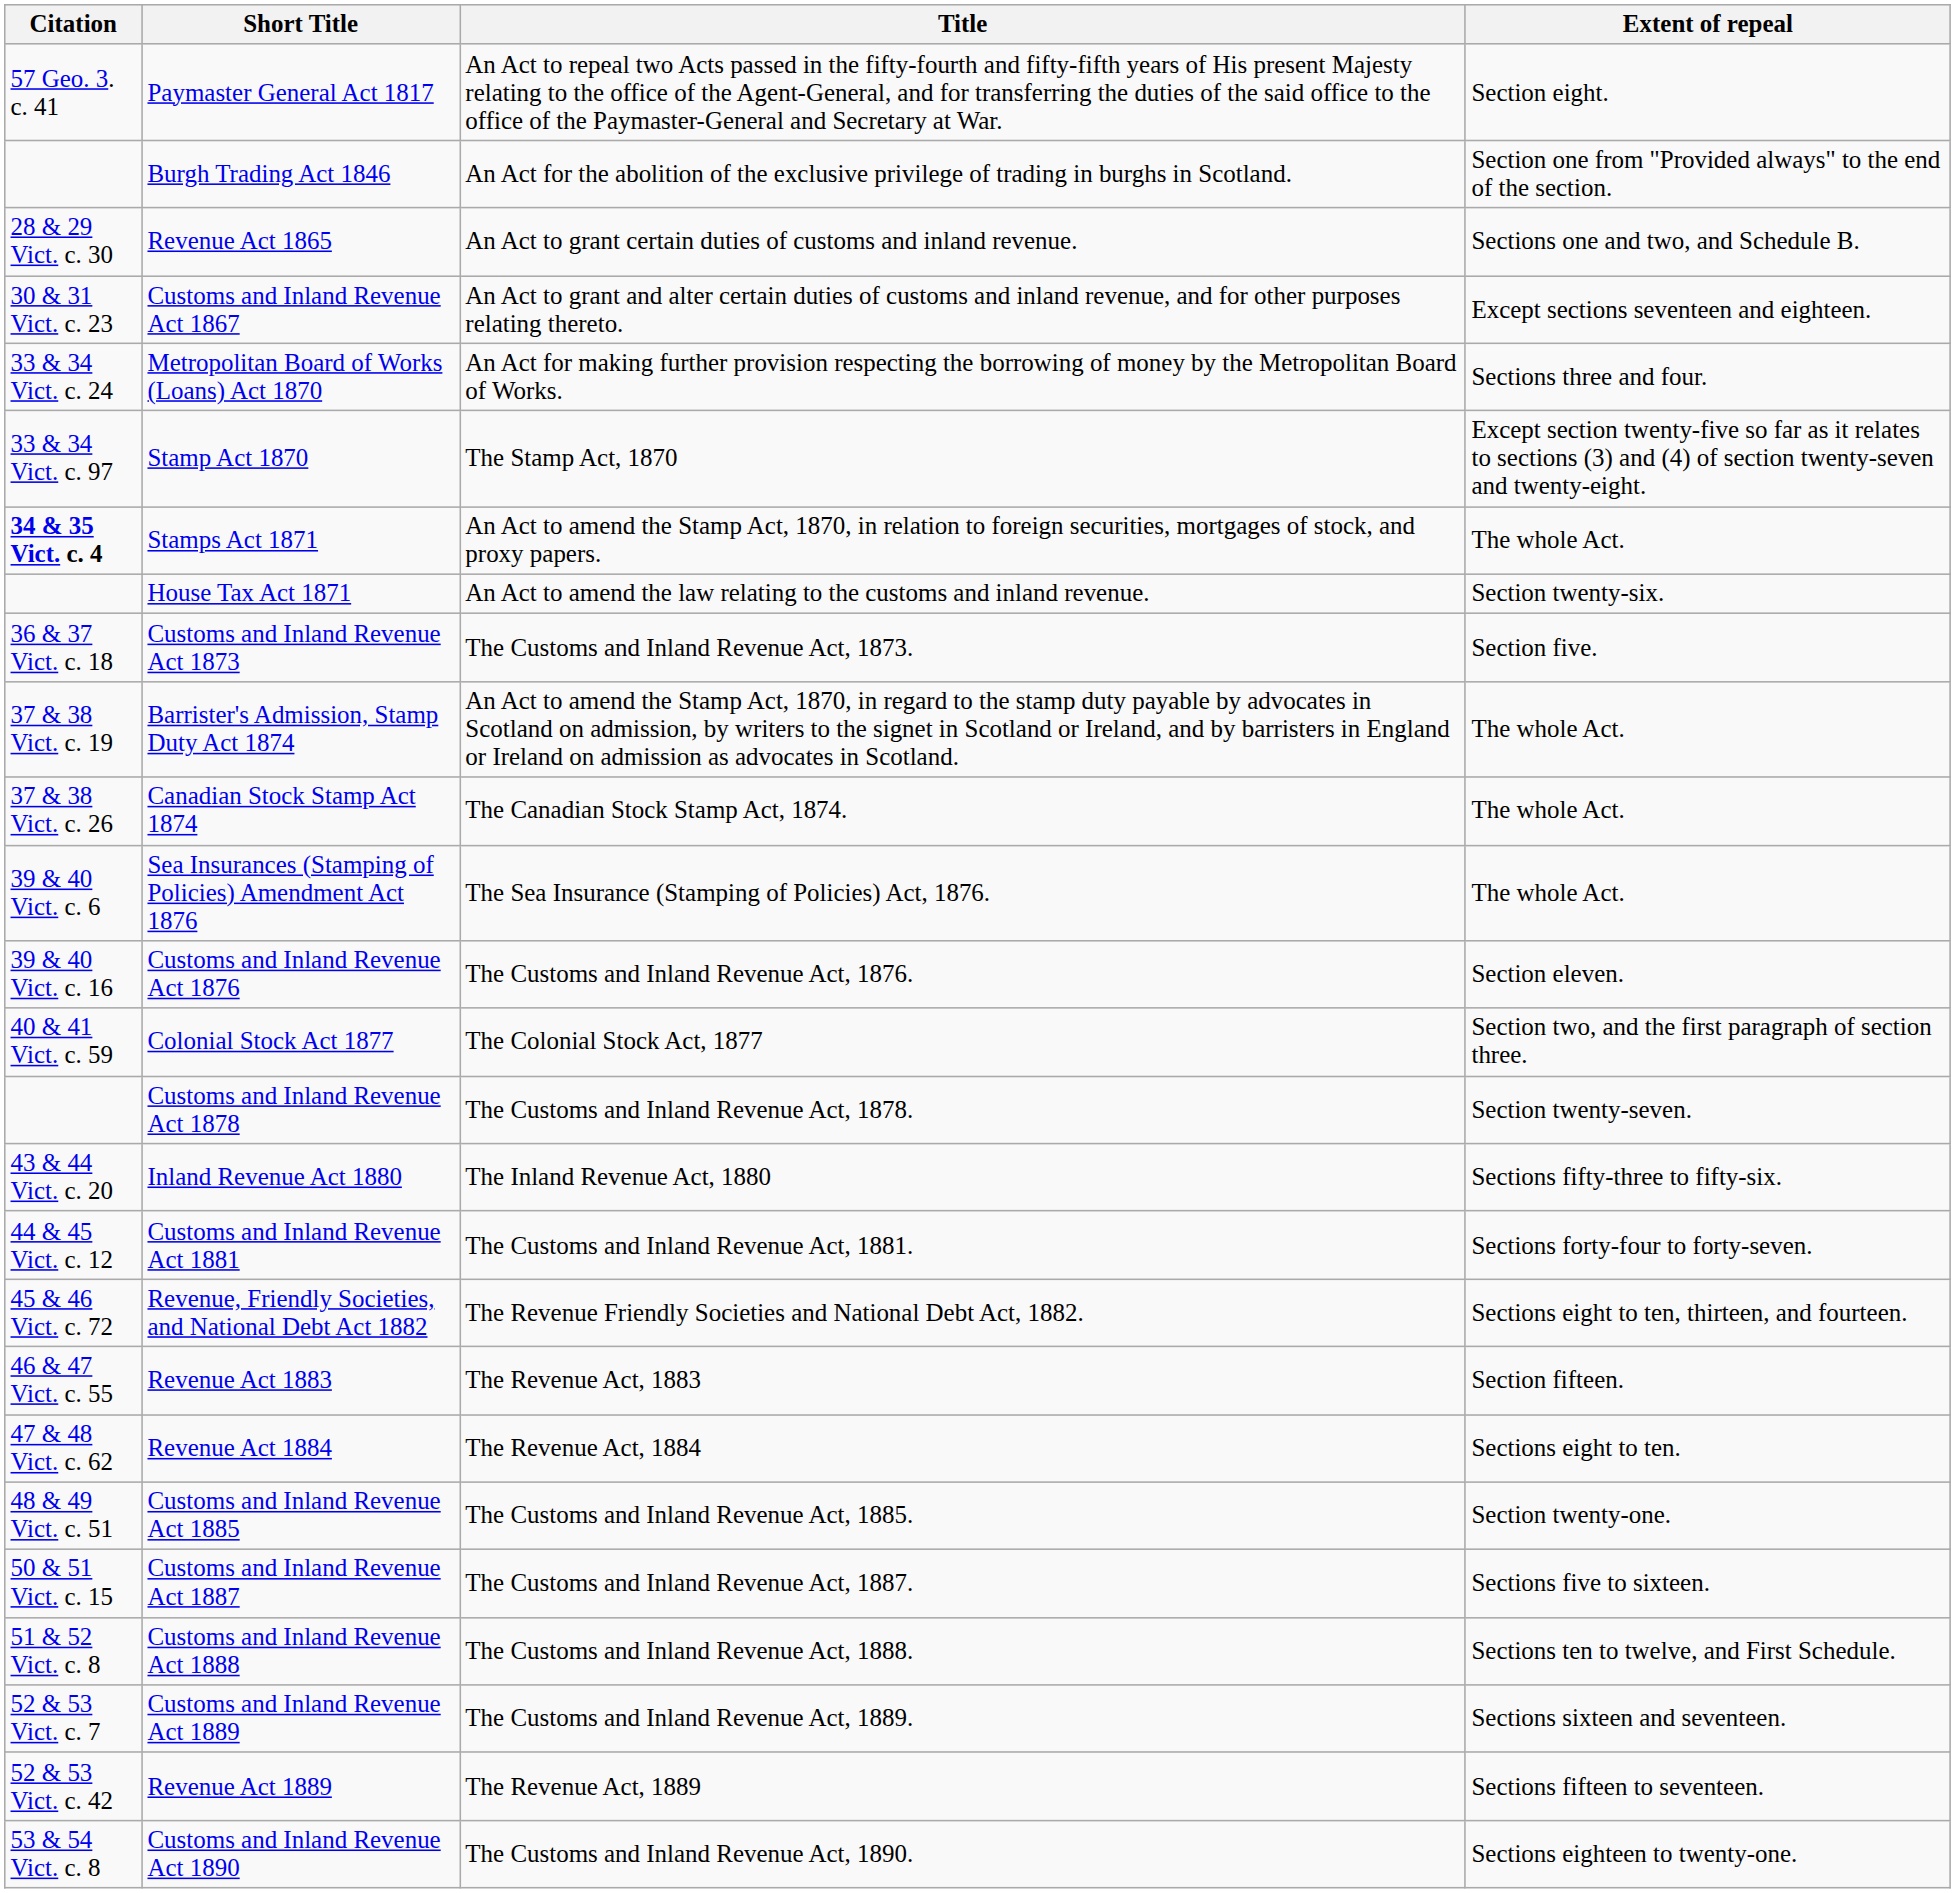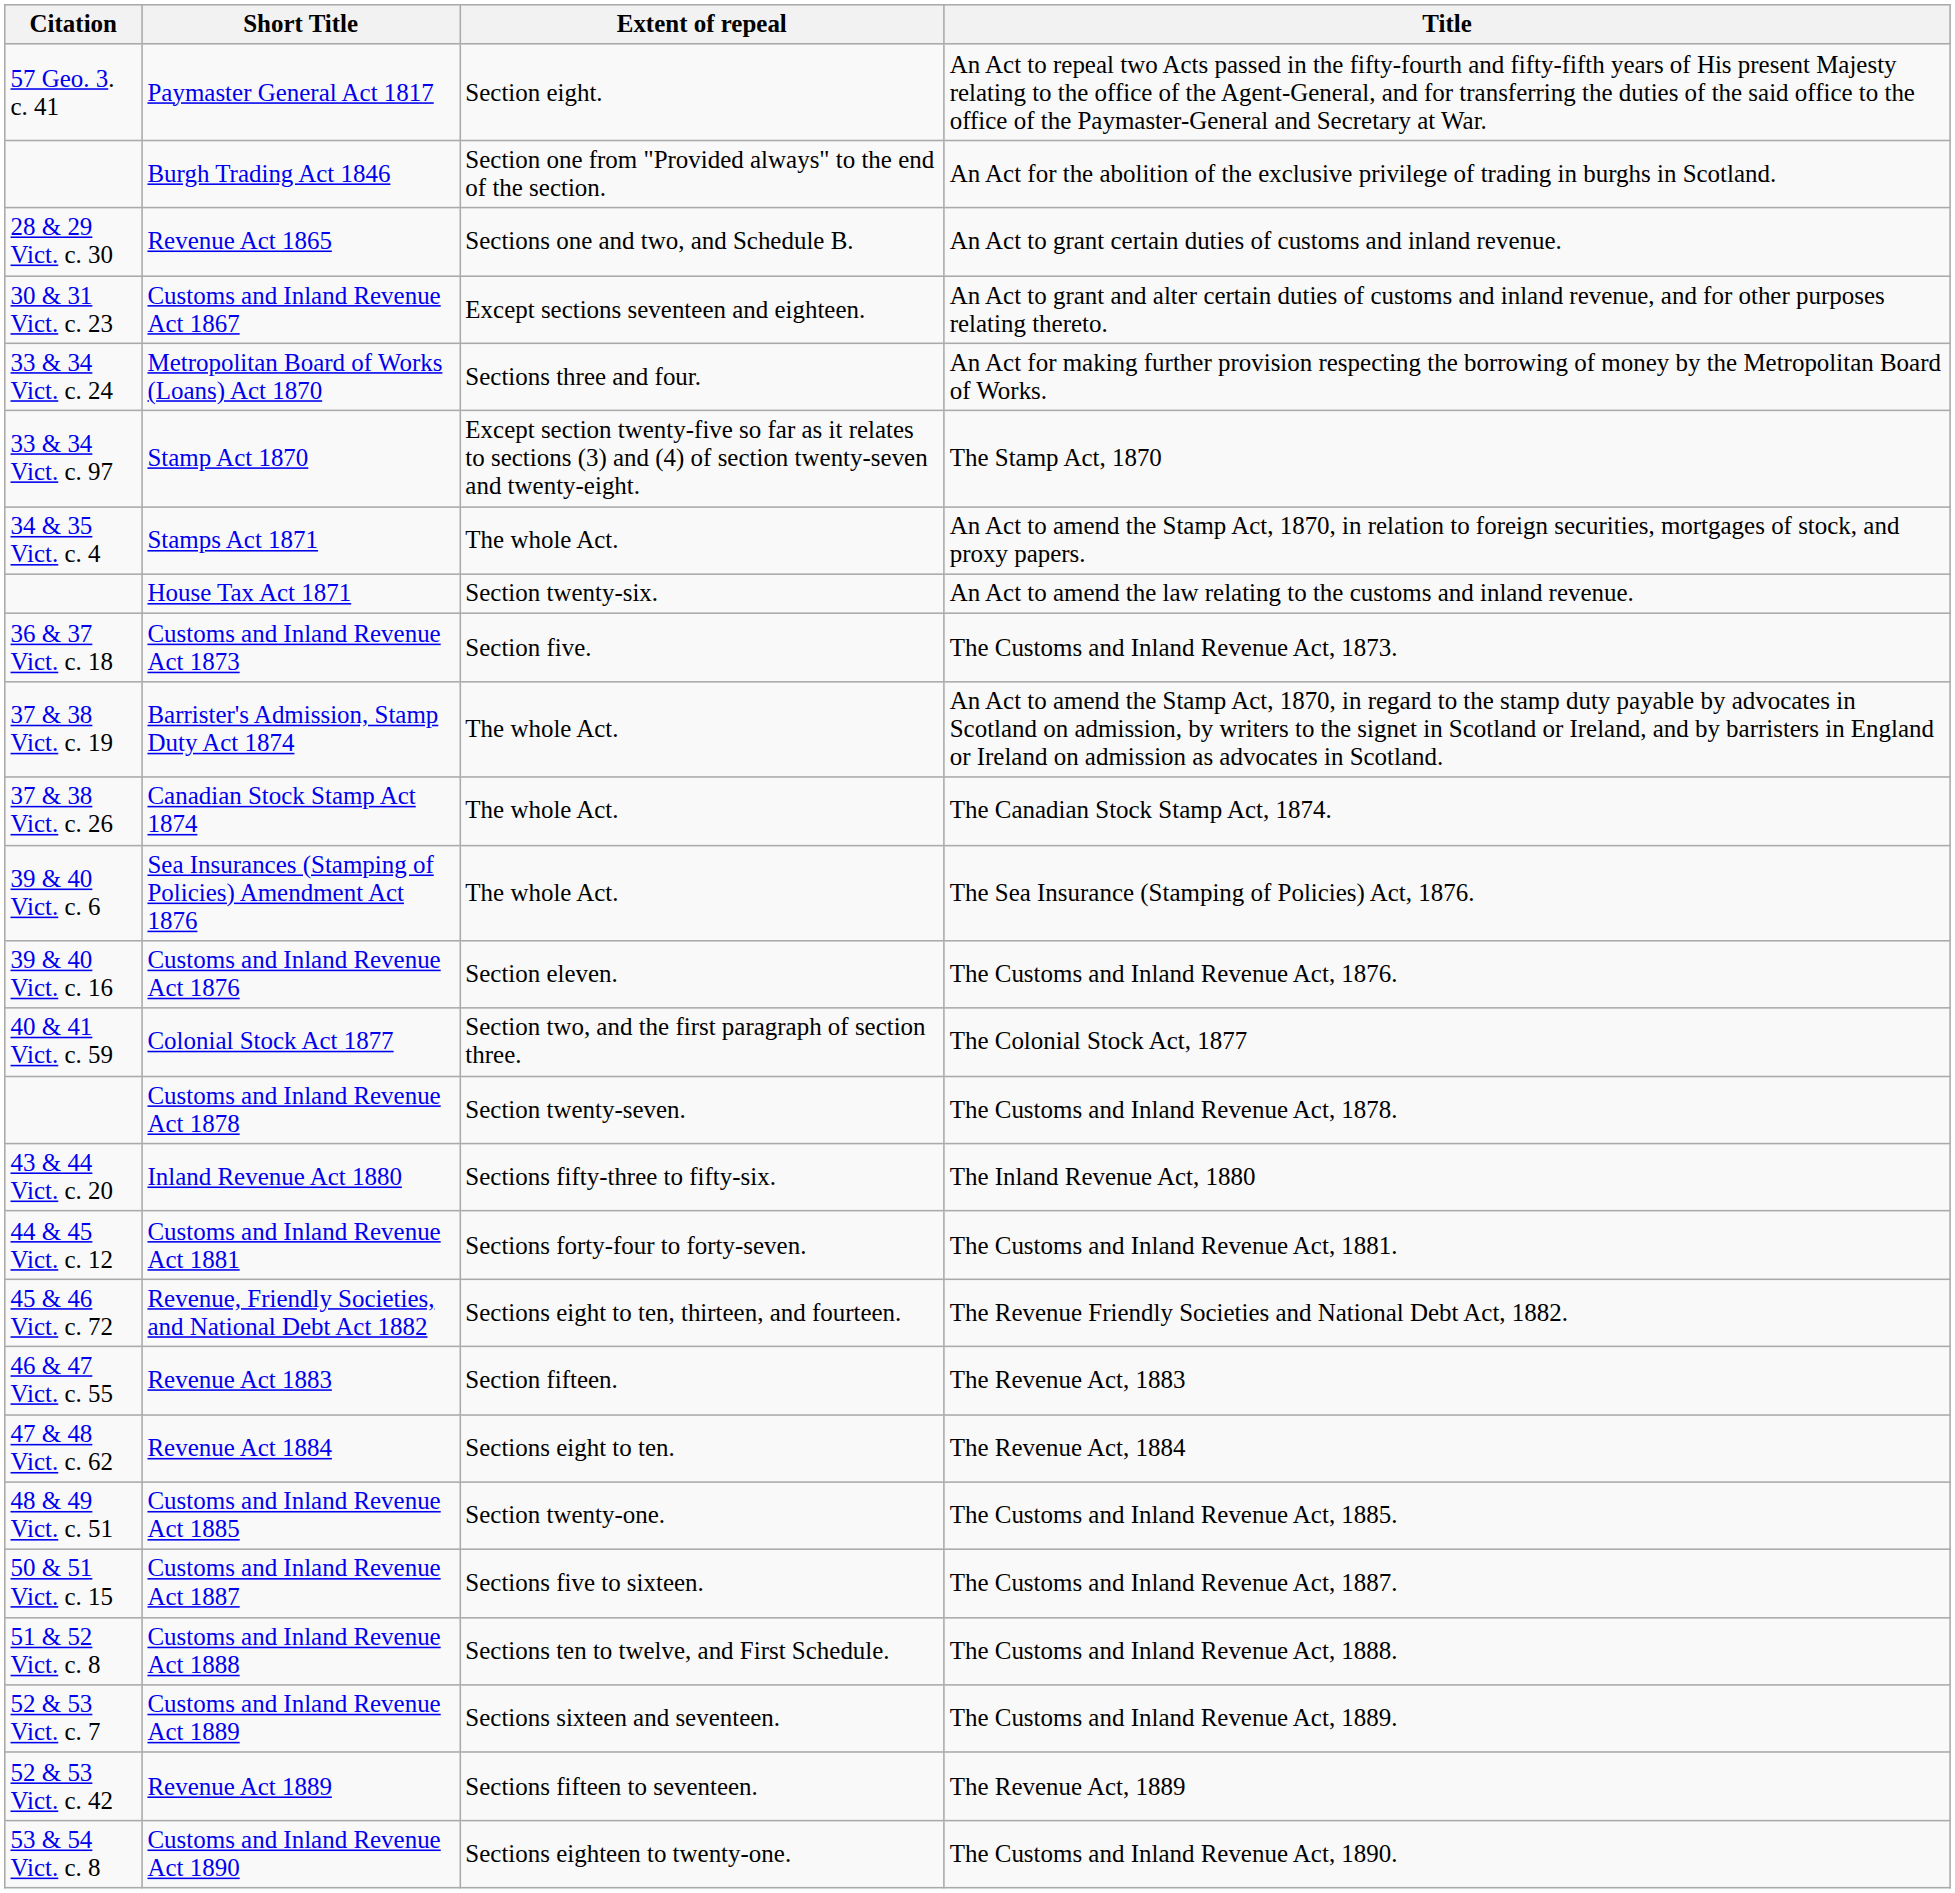 <table class="wikitable">
 <tr>
 <th>Citation</th>
 <th>Short Title</th>
+<th>Extent of repeal</th>
 <th>Title</th>
-<th>Extent of repeal</th>
 </tr>
 <tr>
 <td><a href='#'>57 Geo. 3</a>. c. 41</td>
 <td><a href='#'>Paymaster General Act 1817</a></td>
+<td>Section eight.</td>
 <td>An Act to repeal two Acts passed in the fifty-fourth and fifty-fifth years of His present Majesty relating to the office of the Agent-General, and for transferring the duties of the said office to the office of the Paymaster-General and Secretary at War.</td>
-<td>Section eight.</td>
 </tr>
 <tr>
 <td></td>
 <td><a href='#'>Burgh Trading Act 1846</a></td>
+<td>Section one from "Provided always" to the end of the section.</td>
 <td>An Act for the abolition of the exclusive privilege of trading in burghs in Scotland.</td>
-<td>Section one from "Provided always" to the end of the section.</td>
 </tr>
 <tr>
 <td><a href='#'>28 & 29 Vict.</a> c. 30</td>
 <td><a href='#'>Revenue Act 1865</a></td>
+<td>Sections one and two, and Schedule B.</td>
 <td>An Act to grant certain duties of customs and inland revenue.</td>
-<td>Sections one and two, and Schedule B.</td>
 </tr>
 <tr>
 <td><a href='#'>30 & 31 Vict.</a> c. 23</td>
 <td><a href='#'>Customs and Inland Revenue Act 1867</a></td>
+<td>Except sections seventeen and eighteen.</td>
 <td>An Act to grant and alter certain duties of customs and inland revenue, and for other purposes relating thereto.</td>
-<td>Except sections seventeen and eighteen.</td>
 </tr>
 <tr>
 <td><a href='#'>33 & 34 Vict.</a> c. 24</td>
 <td><a href='#'>Metropolitan Board of Works (Loans) Act 1870</a></td>
+<td>Sections three and four.</td>
 <td>An Act for making further provision respecting the borrowing of money by the Metropolitan Board of Works.</td>
-<td>Sections three and four.</td>
 </tr>
 <tr>
 <td><a href='#'>33 & 34 Vict.</a> c. 97</td>
 <td><a href='#'>Stamp Act 1870</a></td>
+<td>Except section twenty-five so far as it relates to sections (3) and (4) of section twenty-seven and twenty-eight.</td>
 <td>The Stamp Act, 1870</td>
-<td>Except section twenty-five so far as it relates to sections (3) and (4) of section twenty-seven and twenty-eight.</td>
 </tr>
 <tr>
-<td><strong><a href='#'>34 & 35 Vict.</a> c. 4</strong></td>
+<td><a href='#'>34 & 35 Vict.</a> c. 4</td>
 <td><a href='#'>Stamps Act 1871</a></td>
+<td>The whole Act.</td>
 <td>An Act to amend the Stamp Act, 1870, in relation to foreign securities, mortgages of stock, and proxy papers.</td>
-<td>The whole Act.</td>
 </tr>
 <tr>
 <td></td>
 <td><a href='#'>House Tax Act 1871</a></td>
+<td>Section twenty-six.</td>
 <td>An Act to amend the law relating to the customs and inland revenue.</td>
-<td>Section twenty-six.</td>
 </tr>
 <tr>
 <td><a href='#'>36 & 37 Vict.</a> c. 18</td>
 <td><a href='#'>Customs and Inland Revenue Act 1873</a></td>
+<td>Section five.</td>
 <td>The Customs and Inland Revenue Act, 1873.</td>
-<td>Section five.</td>
 </tr>
 <tr>
 <td><a href='#'>37 & 38 Vict.</a> c. 19</td>
 <td><a href='#'>Barrister's Admission, Stamp Duty Act 1874</a></td>
+<td>The whole Act.</td>
 <td>An Act to amend the Stamp Act, 1870, in regard to the stamp duty payable by advocates in Scotland on admission, by writers to the signet in Scotland or Ireland, and by barristers in England or Ireland on admission as advocates in Scotland.</td>
-<td>The whole Act.</td>
 </tr>
 <tr>
 <td><a href='#'>37 & 38 Vict.</a> c. 26</td>
 <td><a href='#'>Canadian Stock Stamp Act 1874</a></td>
+<td>The whole Act.</td>
 <td>The Canadian Stock Stamp Act, 1874.</td>
-<td>The whole Act.</td>
 </tr>
 <tr>
 <td><a href='#'>39 & 40 Vict.</a> c. 6</td>
 <td><a href='#'>Sea Insurances (Stamping of Policies) Amendment Act 1876</a></td>
+<td>The whole Act.</td>
 <td>The Sea Insurance (Stamping of Policies) Act, 1876.</td>
-<td>The whole Act.</td>
 </tr>
 <tr>
 <td><a href='#'>39 & 40 Vict.</a> c. 16</td>
 <td><a href='#'>Customs and Inland Revenue Act 1876</a></td>
+<td>Section eleven.</td>
 <td>The Customs and Inland Revenue Act, 1876.</td>
-<td>Section eleven.</td>
 </tr>
 <tr>
 <td><a href='#'>40 & 41 Vict.</a> c. 59</td>
 <td><a href='#'>Colonial Stock Act 1877</a></td>
+<td>Section two, and the first paragraph of section three.</td>
 <td>The Colonial Stock Act, 1877</td>
-<td>Section two, and the first paragraph of section three.</td>
 </tr>
 <tr>
 <td></td>
 <td><a href='#'>Customs and Inland Revenue Act 1878</a></td>
+<td>Section twenty-seven.</td>
 <td>The Customs and Inland Revenue Act, 1878.</td>
-<td>Section twenty-seven.</td>
 </tr>
 <tr>
 <td><a href='#'>43 & 44 Vict.</a> c. 20</td>
 <td><a href='#'>Inland Revenue Act 1880</a></td>
+<td>Sections fifty-three to fifty-six.</td>
 <td>The Inland Revenue Act, 1880</td>
-<td>Sections fifty-three to fifty-six.</td>
 </tr>
 <tr>
 <td><a href='#'>44 & 45 Vict.</a> c. 12</td>
 <td><a href='#'>Customs and Inland Revenue Act 1881</a></td>
+<td>Sections forty-four to forty-seven.</td>
 <td>The Customs and Inland Revenue Act, 1881.</td>
-<td>Sections forty-four to forty-seven.</td>
 </tr>
 <tr>
 <td><a href='#'>45 & 46 Vict.</a> c. 72</td>
 <td><a href='#'>Revenue, Friendly Societies, and National Debt Act 1882</a></td>
+<td>Sections eight to ten, thirteen, and fourteen.</td>
 <td>The Revenue Friendly Societies and National Debt Act, 1882.</td>
-<td>Sections eight to ten, thirteen, and fourteen.</td>
 </tr>
 <tr>
 <td><a href='#'>46 & 47 Vict.</a> c. 55</td>
 <td><a href='#'>Revenue Act 1883</a></td>
+<td>Section fifteen.</td>
 <td>The Revenue Act, 1883</td>
-<td>Section fifteen.</td>
 </tr>
 <tr>
 <td><a href='#'>47 & 48 Vict.</a> c. 62</td>
 <td><a href='#'>Revenue Act 1884</a></td>
+<td>Sections eight to ten.</td>
 <td>The Revenue Act, 1884</td>
-<td>Sections eight to ten.</td>
 </tr>
 <tr>
 <td><a href='#'>48 & 49 Vict.</a> c. 51</td>
 <td><a href='#'>Customs and Inland Revenue Act 1885</a></td>
+<td>Section twenty-one.</td>
 <td>The Customs and Inland Revenue Act, 1885.</td>
-<td>Section twenty-one.</td>
 </tr>
 <tr>
 <td><a href='#'>50 & 51 Vict.</a> c. 15</td>
 <td><a href='#'>Customs and Inland Revenue Act 1887</a></td>
+<td>Sections five to sixteen.</td>
 <td>The Customs and Inland Revenue Act, 1887.</td>
-<td>Sections five to sixteen.</td>
 </tr>
 <tr>
 <td><a href='#'>51 & 52 Vict.</a> c. 8</td>
 <td><a href='#'>Customs and Inland Revenue Act 1888</a></td>
+<td>Sections ten to twelve, and First Schedule.</td>
 <td>The Customs and Inland Revenue Act, 1888.</td>
-<td>Sections ten to twelve, and First Schedule.</td>
 </tr>
 <tr>
 <td><a href='#'>52 & 53 Vict.</a> c. 7</td>
 <td><a href='#'>Customs and Inland Revenue Act 1889</a></td>
+<td>Sections sixteen and seventeen.</td>
 <td>The Customs and Inland Revenue Act, 1889.</td>
-<td>Sections sixteen and seventeen.</td>
 </tr>
 <tr>
 <td><a href='#'>52 & 53 Vict.</a> c. 42</td>
 <td><a href='#'>Revenue Act 1889</a></td>
+<td>Sections fifteen to seventeen.</td>
 <td>The Revenue Act, 1889</td>
-<td>Sections fifteen to seventeen.</td>
 </tr>
 <tr>
 <td><a href='#'>53 & 54 Vict.</a> c. 8</td>
 <td><a href='#'>Customs and Inland Revenue Act 1890</a></td>
+<td>Sections eighteen to twenty-one.</td>
 <td>The Customs and Inland Revenue Act, 1890.</td>
-<td>Sections eighteen to twenty-one.</td>
 </tr>
 </table>
